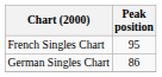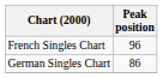 <table class="wikitable">
 <tr>
 <th>Chart (2000)</th>
 <th>Peak <br>position</th>
 </tr>
 <tr>
 <td>French Singles Chart</td>
-<td align="center">95</td>
+<td align="center">96</td>
 </tr>
 <tr>
 <td>German Singles Chart</td>
 <td align="center">86</td>
 </tr>
 <tr>
 </tr>
 </table>
